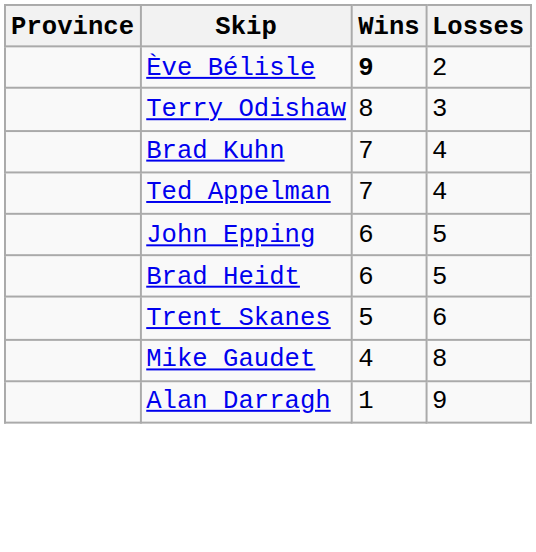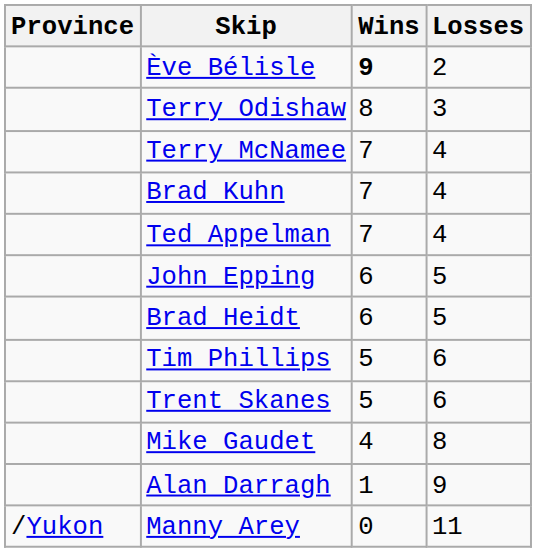 <table class="wikitable" border="1">
 <tr>
 <th>Province</th>
 <th>Skip</th>
 <th>Wins</th>
 <th>Losses</th>
 </tr>
 <tr>
 <td></td>
 <td><a href='#'>Ève Bélisle</a></td>
 <td><strong>9</strong></td>
 <td>2</td>
 </tr>
 <tr>
 <td></td>
 <td><a href='#'>Terry Odishaw</a></td>
 <td>8</td>
 <td>3</td>
+</tr>
+<tr>
+<td></td>
+<td><a href='#'>Terry McNamee</a></td>
+<td>7</td>
+<td>4</td>
 </tr>
 <tr>
 <td></td>
 <td><a href='#'>Brad Kuhn</a></td>
 <td>7</td>
 <td>4</td>
 </tr>
 <tr>
 <td></td>
 <td><a href='#'>Ted Appelman</a></td>
 <td>7</td>
 <td>4</td>
 </tr>
 <tr>
 <td></td>
 <td><a href='#'>John Epping</a></td>
 <td>6</td>
 <td>5</td>
 </tr>
 <tr>
 <td></td>
 <td><a href='#'>Brad Heidt</a></td>
 <td>6</td>
 <td>5</td>
 </tr>
 <tr>
 <td></td>
+<td><a href='#'>Tim Phillips</a></td>
+<td>5</td>
+<td>6</td>
+</tr>
+<tr>
+<td></td>
 <td><a href='#'>Trent Skanes</a></td>
 <td>5</td>
 <td>6</td>
 </tr>
 <tr>
 <td></td>
 <td><a href='#'>Mike Gaudet</a></td>
 <td>4</td>
 <td>8</td>
 </tr>
 <tr>
 <td></td>
 <td><a href='#'>Alan Darragh</a></td>
 <td>1</td>
 <td>9</td>
 </tr>
+<tr>
+<td>/<a href='#'>Yukon</a></td>
+<td><a href='#'>Manny Arey</a></td>
+<td>0</td>
+<td>11</td>
+</tr>
 </table>
